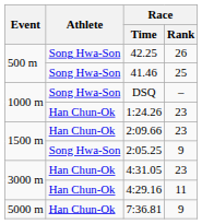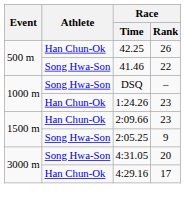 <table class="wikitable" border="1" style="font-size:90%">
 <tr>
 <th rowspan=2>Event</th>
 <th rowspan=2>Athlete</th>
 <th colspan=2>Race</th>
 </tr>
 <tr>
 <th>Time</th>
 <th>Rank</th>
 </tr>
 <tr>
 <td rowspan=2>500 m</td>
-<td><a href='#'>Song Hwa-Son</a></td>
+<td><a href='#'>Han Chun-Ok</a></td>
 <td align=center>42.25</td>
 <td align=center>26</td>
 </tr>
 <tr>
 <td><a href='#'>Song Hwa-Son</a></td>
 <td align=center>41.46</td>
-<td align=center>25</td>
+<td align=center>22</td>
 </tr>
 <tr>
 <td rowspan=2>1000 m</td>
 <td><a href='#'>Song Hwa-Son</a></td>
 <td align=center>DSQ</td>
 <td align=center>–</td>
 </tr>
 <tr>
 <td><a href='#'>Han Chun-Ok</a></td>
 <td align=center>1:24.26</td>
 <td align=center>23</td>
 </tr>
 <tr>
 <td rowspan=2>1500 m</td>
 <td><a href='#'>Han Chun-Ok</a></td>
 <td align=center>2:09.66</td>
 <td align=center>23</td>
 </tr>
 <tr>
 <td><a href='#'>Song Hwa-Son</a></td>
 <td align=center>2:05.25</td>
 <td align=center>9</td>
 </tr>
 <tr>
 <td rowspan=2>3000 m</td>
-<td><a href='#'>Han Chun-Ok</a></td>
+<td><a href='#'>Song Hwa-Son</a></td>
 <td align=center>4:31.05</td>
-<td align=center>23</td>
+<td align=center>20</td>
 </tr>
 <tr>
 <td><a href='#'>Han Chun-Ok</a></td>
 <td align=center>4:29.16</td>
-<td align=center>11</td>
-</tr>
-<tr>
-<td>5000 m</td>
-<td><a href='#'>Han Chun-Ok</a></td>
-<td align=center>7:36.81</td>
-<td align=center>9</td>
+<td align=center>17</td>
 </tr>
 </table>
